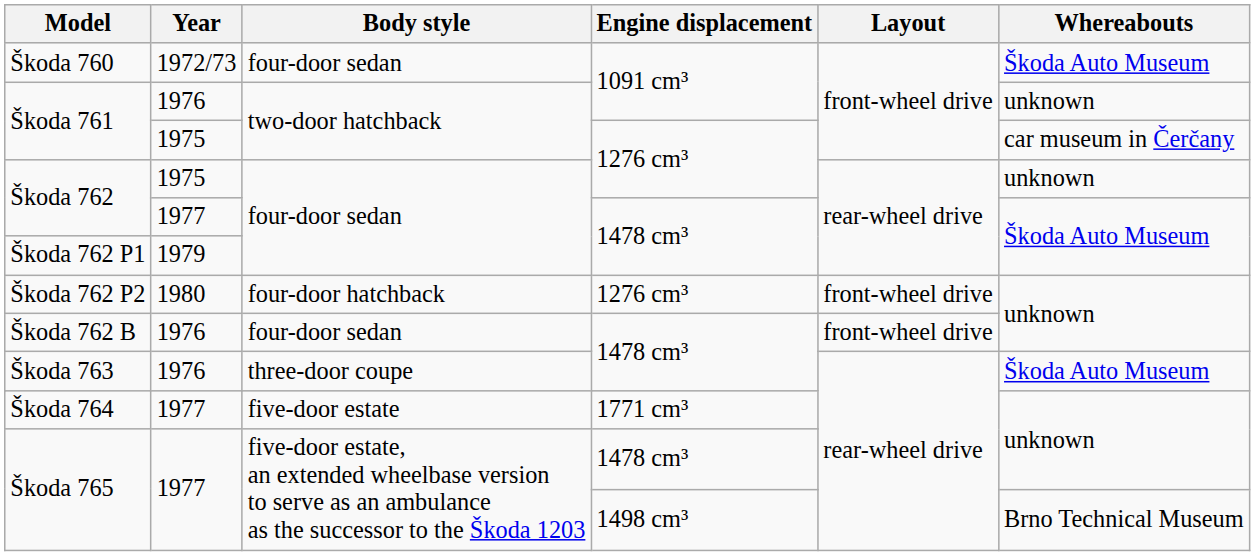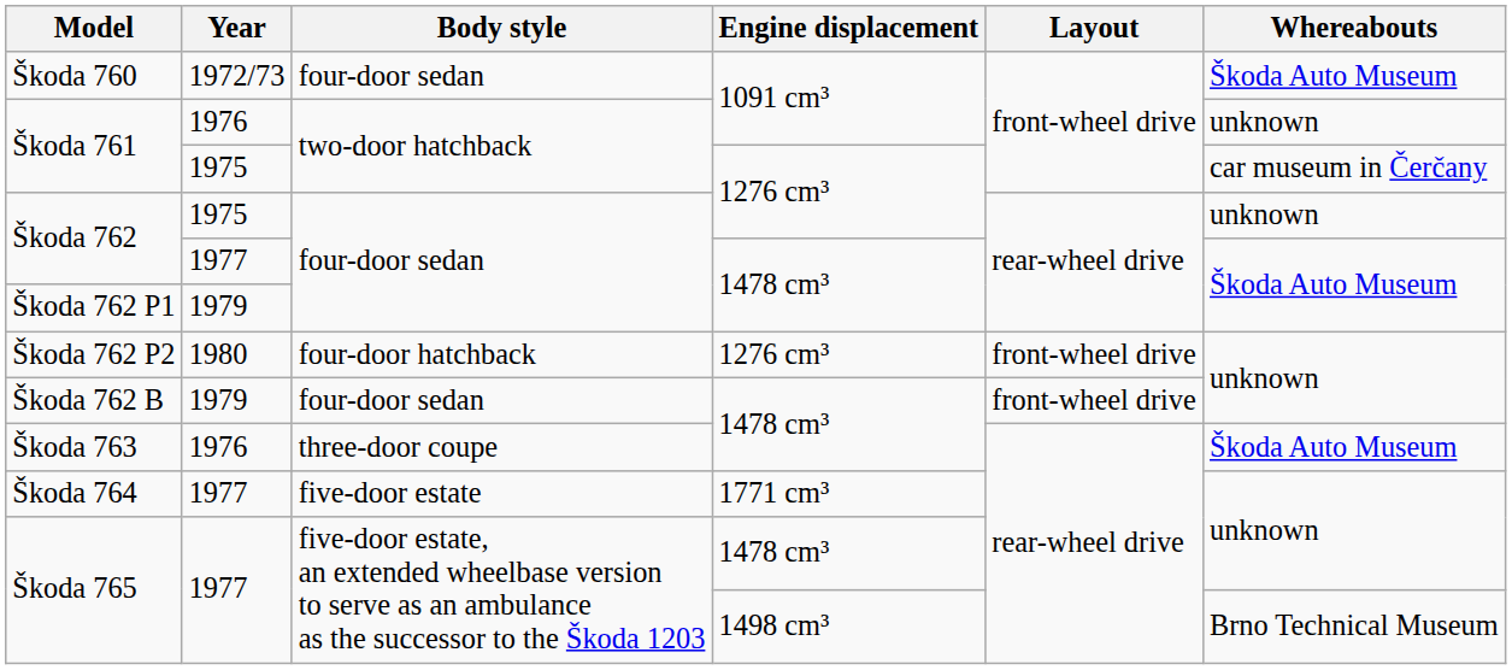 <table class="wikitable">
 <tr>
 <th>Model</th>
 <th>Year</th>
 <th>Body style</th>
 <th>Engine displacement</th>
 <th>Layout</th>
 <th>Whereabouts</th>
 </tr>
 <tr>
 <td>Škoda 760</td>
 <td>1972/73</td>
 <td>four-door sedan</td>
 <td rowspan="2">1091 cm³</td>
 <td rowspan="3">front-wheel drive</td>
 <td><a href='#'>Škoda Auto Museum</a></td>
 </tr>
 <tr>
 <td rowspan="2">Škoda 761</td>
 <td>1976</td>
 <td rowspan="2">two-door hatchback</td>
 <td>unknown</td>
 </tr>
 <tr>
 <td>1975</td>
 <td rowspan="2">1276 cm³</td>
 <td>car museum in <a href='#'>Čerčany</a></td>
 </tr>
 <tr>
 <td rowspan="2">Škoda 762</td>
 <td>1975</td>
 <td rowspan="3">four-door sedan</td>
 <td rowspan="3">rear-wheel drive</td>
 <td>unknown</td>
 </tr>
 <tr>
 <td>1977</td>
 <td rowspan="2">1478 cm³</td>
 <td rowspan="2"><a href='#'>Škoda Auto Museum</a></td>
 </tr>
 <tr>
 <td>Škoda 762 P1</td>
 <td>1979</td>
 </tr>
 <tr>
 <td>Škoda 762 P2</td>
 <td>1980</td>
 <td>four-door hatchback</td>
 <td>1276 cm³</td>
 <td>front-wheel drive</td>
 <td rowspan="2">unknown</td>
 </tr>
 <tr>
 <td>Škoda 762 B</td>
-<td>1976</td>
+<td>1979</td>
 <td>four-door sedan</td>
 <td rowspan="3">1478 cm³</td>
 <td>front-wheel drive</td>
 </tr>
 <tr>
 <td>Škoda 763</td>
 <td>1976</td>
 <td>three-door coupe</td>
 <td rowspan="5">rear-wheel drive</td>
 <td rowspan="2"><a href='#'>Škoda Auto Museum</a></td>
 </tr>
 <tr>
 <td rowspan="2">Škoda 764</td>
 <td rowspan="2">1977</td>
 <td rowspan="2">five-door estate</td>
 </tr>
 <tr>
 <td>1771 cm³</td>
 <td rowspan="2">unknown</td>
 </tr>
 <tr>
 <td rowspan="2">Škoda 765</td>
 <td rowspan="2">1977</td>
 <td rowspan="2">five-door estate,<br>an extended wheelbase version<br>to serve as an ambulance<br>as the successor to the <a href='#'>Škoda 1203</a></td>
 <td>1478 cm³</td>
 </tr>
 <tr>
 <td>1498 cm³</td>
 <td>Brno Technical Museum</td>
 </tr>
 </table>
